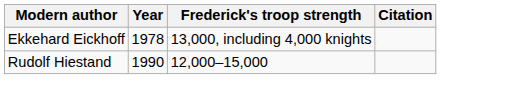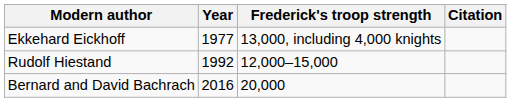 <table class="wikitable sortable">
 <tr>
 <th>Modern author</th>
 <th>Year</th>
 <th>Frederick's troop strength</th>
 <th>Citation</th>
 </tr>
 <tr>
 <td>Ekkehard Eickhoff</td>
-<td>1978</td>
+<td>1977</td>
 <td>13,000, including 4,000 knights</td>
 <td></td>
 </tr>
 <tr>
 <td>Rudolf Hiestand</td>
-<td>1990</td>
+<td>1992</td>
 <td>12,000–15,000</td>
 <td></td>
 </tr>
+<tr>
+<td>Bernard and David Bachrach</td>
+<td>2016</td>
+<td>20,000</td>
+<td></td>
+</tr>
 </table>
